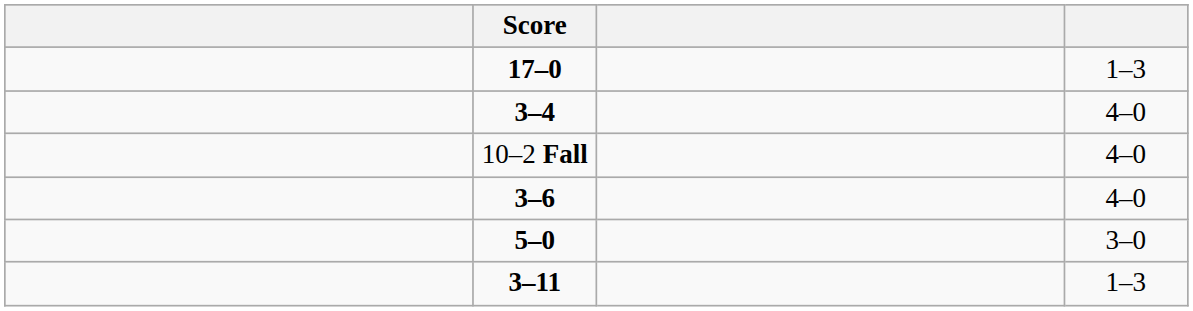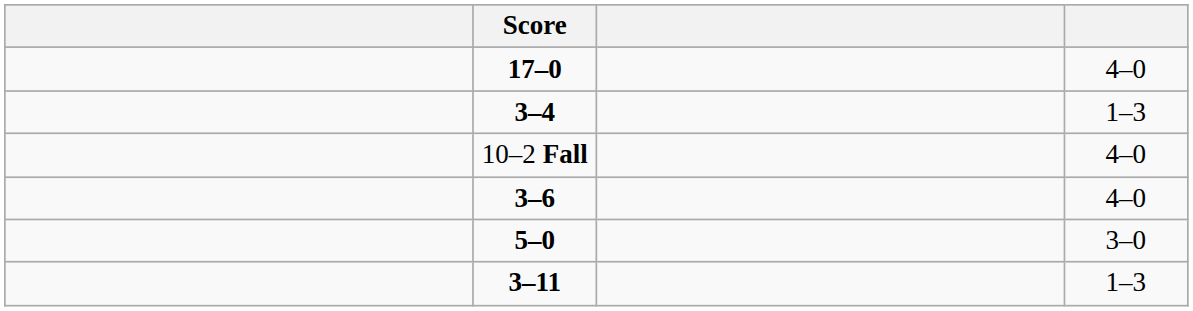 <table class="wikitable" style="text-align: center; ">
 <tr>
 <th align="right" width="270"></th>
 <th width="65">Score</th>
 <th align="left" width="270"></th>
 <th width="65"></th>
 </tr>
 <tr>
 <td align="left"><strong></strong></td>
 <td><strong>17–0</strong></td>
 <td align="left"></td>
-<td>1–3 <strong></strong></td>
+<td>4–0 <strong></strong></td>
 </tr>
 <tr>
 <td align="left"></td>
 <td><strong>3–4</strong></td>
 <td align="left"><strong></strong></td>
-<td>4–0 <strong></strong></td>
+<td>1–3 <strong></strong></td>
 </tr>
 <tr>
 <td align="left"><strong></strong></td>
 <td>10–2 <strong>Fall</strong></td>
 <td align="left"></td>
 <td>4–0 <strong></strong></td>
 </tr>
 <tr>
 <td align="left"></td>
 <td><strong>3–6</strong></td>
 <td align="left"><strong></strong></td>
 <td>4–0 <strong></strong></td>
 </tr>
 <tr>
 <td align="left"><strong></strong></td>
 <td><strong>5–0</strong></td>
 <td align="left"></td>
 <td>3–0 <strong></strong></td>
 </tr>
 <tr>
 <td align="left"></td>
 <td><strong>3–11</strong></td>
 <td align="left"><strong></strong></td>
 <td>1–3 <strong></strong></td>
 </tr>
 </table>
